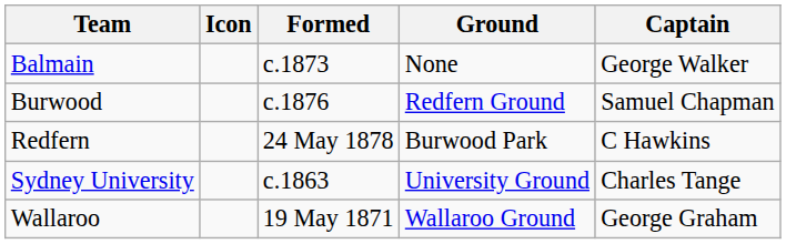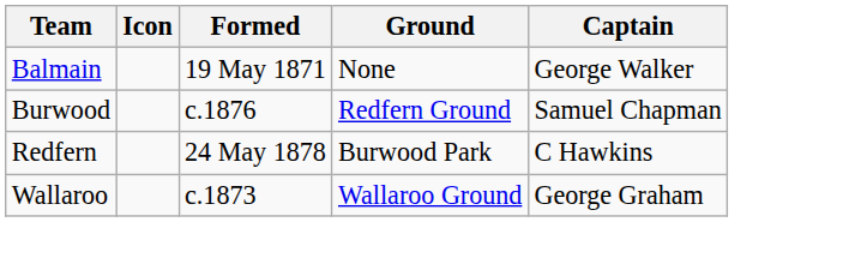 <table class="wikitable">
 <tr>
 <th>Team</th>
 <th>Icon</th>
 <th>Formed</th>
 <th>Ground</th>
 <th>Captain</th>
 </tr>
 <tr>
 <td><a href='#'>Balmain</a></td>
 <td></td>
-<td>c.1873</td>
+<td>19 May 1871</td>
 <td>None</td>
 <td>George Walker</td>
 </tr>
 <tr>
 <td>Burwood</td>
 <td></td>
 <td>c.1876</td>
 <td><a href='#'>Redfern Ground</a></td>
 <td>Samuel Chapman</td>
 </tr>
 <tr>
 <td>Redfern</td>
 <td></td>
 <td>24 May 1878</td>
 <td>Burwood Park</td>
 <td>C Hawkins</td>
 </tr>
 <tr>
-<td><a href='#'>Sydney University</a></td>
-<td></td>
-<td>c.1863</td>
-<td><a href='#'>University Ground</a></td>
-<td>Charles Tange</td>
-</tr>
-<tr>
 <td>Wallaroo</td>
 <td></td>
-<td>19 May 1871</td>
+<td>c.1873</td>
 <td><a href='#'>Wallaroo Ground</a></td>
 <td>George Graham</td>
 </tr>
 </table>
